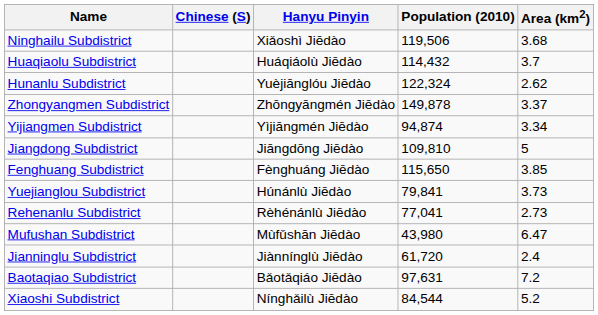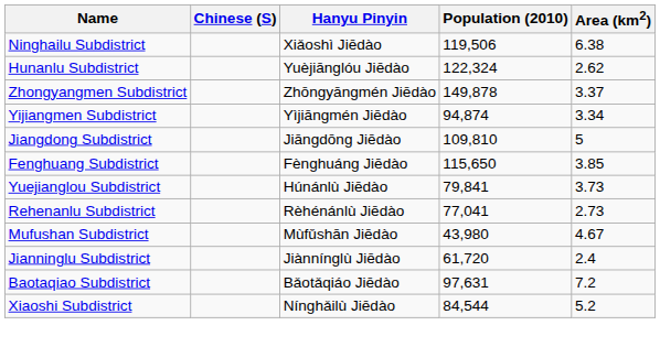 <table class="wikitable">
 <tr>
 <th>Name</th>
 <th><a href='#'>Chinese</a> (<a href='#'>S</a>)</th>
 <th><a href='#'>Hanyu Pinyin</a></th>
 <th>Population (2010)</th>
 <th>Area (km<sup>2</sup>)</th>
 </tr>
 <tr>
 <td><a href='#'>Ninghailu Subdistrict</a></td>
 <td></td>
 <td>Xiǎoshì Jiēdào</td>
 <td>119,506</td>
-<td>3.68</td>
-</tr>
-<tr>
-<td><a href='#'>Huaqiaolu Subdistrict</a></td>
-<td></td>
-<td>Huáqiáolù Jiēdào</td>
-<td>114,432</td>
-<td>3.7</td>
+<td>6.38</td>
 </tr>
 <tr>
 <td><a href='#'>Hunanlu Subdistrict</a></td>
 <td></td>
 <td>Yuèjiānglóu Jiēdào</td>
 <td>122,324</td>
 <td>2.62</td>
 </tr>
 <tr>
 <td><a href='#'>Zhongyangmen Subdistrict</a></td>
 <td></td>
 <td>Zhōngyāngmén Jiēdào</td>
 <td>149,878</td>
 <td>3.37</td>
 </tr>
 <tr>
 <td><a href='#'>Yijiangmen Subdistrict</a></td>
 <td></td>
 <td>Yìjiāngmén Jiēdào</td>
 <td>94,874</td>
 <td>3.34</td>
 </tr>
 <tr>
 <td><a href='#'>Jiangdong Subdistrict</a></td>
 <td></td>
 <td>Jiāngdōng Jiēdào</td>
 <td>109,810</td>
 <td>5</td>
 </tr>
 <tr>
 <td><a href='#'>Fenghuang Subdistrict</a></td>
 <td></td>
 <td>Fènghuáng Jiēdào</td>
 <td>115,650</td>
 <td>3.85</td>
 </tr>
 <tr>
 <td><a href='#'>Yuejianglou Subdistrict</a></td>
 <td></td>
 <td>Húnánlù Jiēdào</td>
 <td>79,841</td>
 <td>3.73</td>
 </tr>
 <tr>
 <td><a href='#'>Rehenanlu Subdistrict</a></td>
 <td></td>
 <td>Rèhénánlù Jiēdào</td>
 <td>77,041</td>
 <td>2.73</td>
 </tr>
 <tr>
 <td><a href='#'>Mufushan Subdistrict</a></td>
 <td></td>
 <td>Mùfǔshān Jiēdào</td>
 <td>43,980</td>
-<td>6.47</td>
+<td>4.67</td>
 </tr>
 <tr>
 <td><a href='#'>Jianninglu Subdistrict</a></td>
 <td></td>
 <td>Jiànnínglù Jiēdào</td>
 <td>61,720</td>
 <td>2.4</td>
 </tr>
 <tr>
 <td><a href='#'>Baotaqiao Subdistrict</a></td>
 <td></td>
 <td>Bǎotǎqiáo Jiēdào</td>
 <td>97,631</td>
 <td>7.2</td>
 </tr>
 <tr>
 <td><a href='#'>Xiaoshi Subdistrict</a></td>
 <td></td>
 <td>Nínghǎilù Jiēdào</td>
 <td>84,544</td>
 <td>5.2</td>
 </tr>
 </table>
